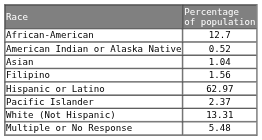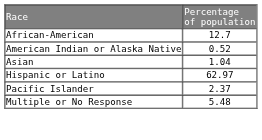 <table border=1 cellspacing=0>
 <tr style="background:grey; color:white">
 <td>Race</td>
 <td>Percentage<br>of population</td>
 </tr>
 <tr>
 <td>African-American</td>
 <td align="center">12.7</td>
 </tr>
 <tr>
 <td>American Indian or Alaska Native</td>
 <td align="center">0.52</td>
 </tr>
 <tr>
 <td>Asian</td>
 <td align="center">1.04</td>
 </tr>
 <tr>
-<td>Filipino</td>
-<td align="center">1.56</td>
-</tr>
-<tr>
 <td>Hispanic or Latino</td>
 <td align="center">62.97</td>
 </tr>
 <tr>
 <td>Pacific Islander</td>
 <td align="center">2.37</td>
 </tr>
 <tr>
-<td>White (Not Hispanic)</td>
-<td align="center">13.31</td>
-</tr>
-<tr>
 <td>Multiple or No Response</td>
 <td align="center">5.48</td>
 </tr>
 </table>
